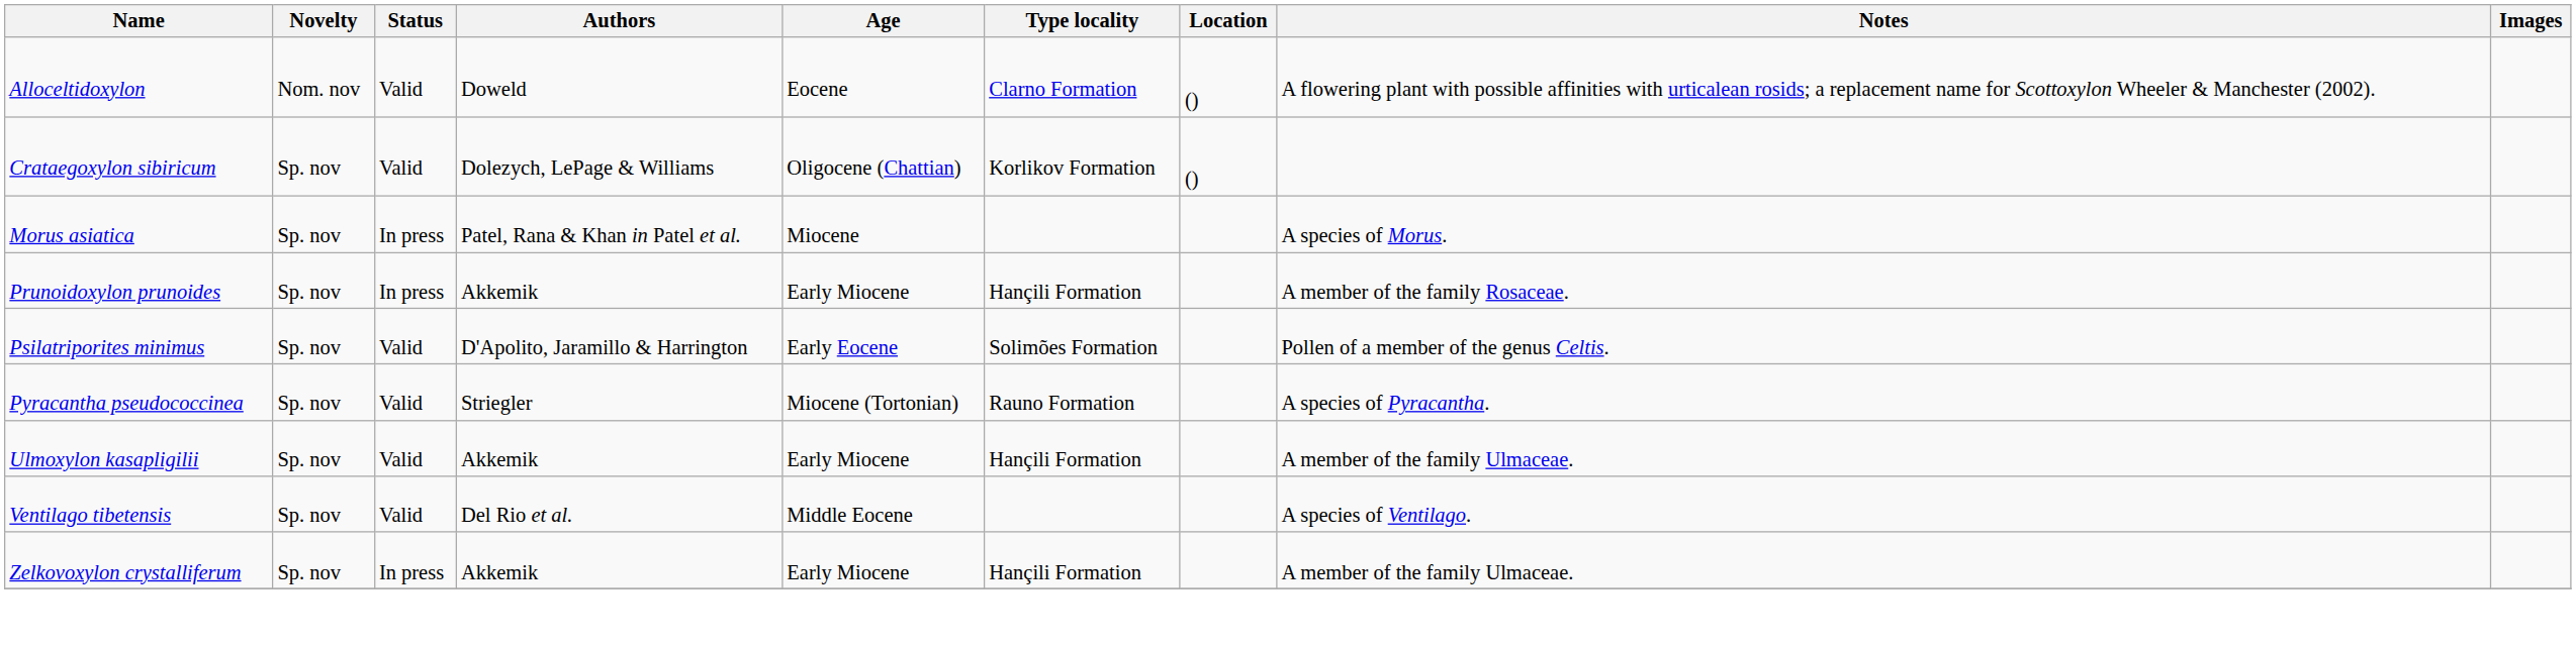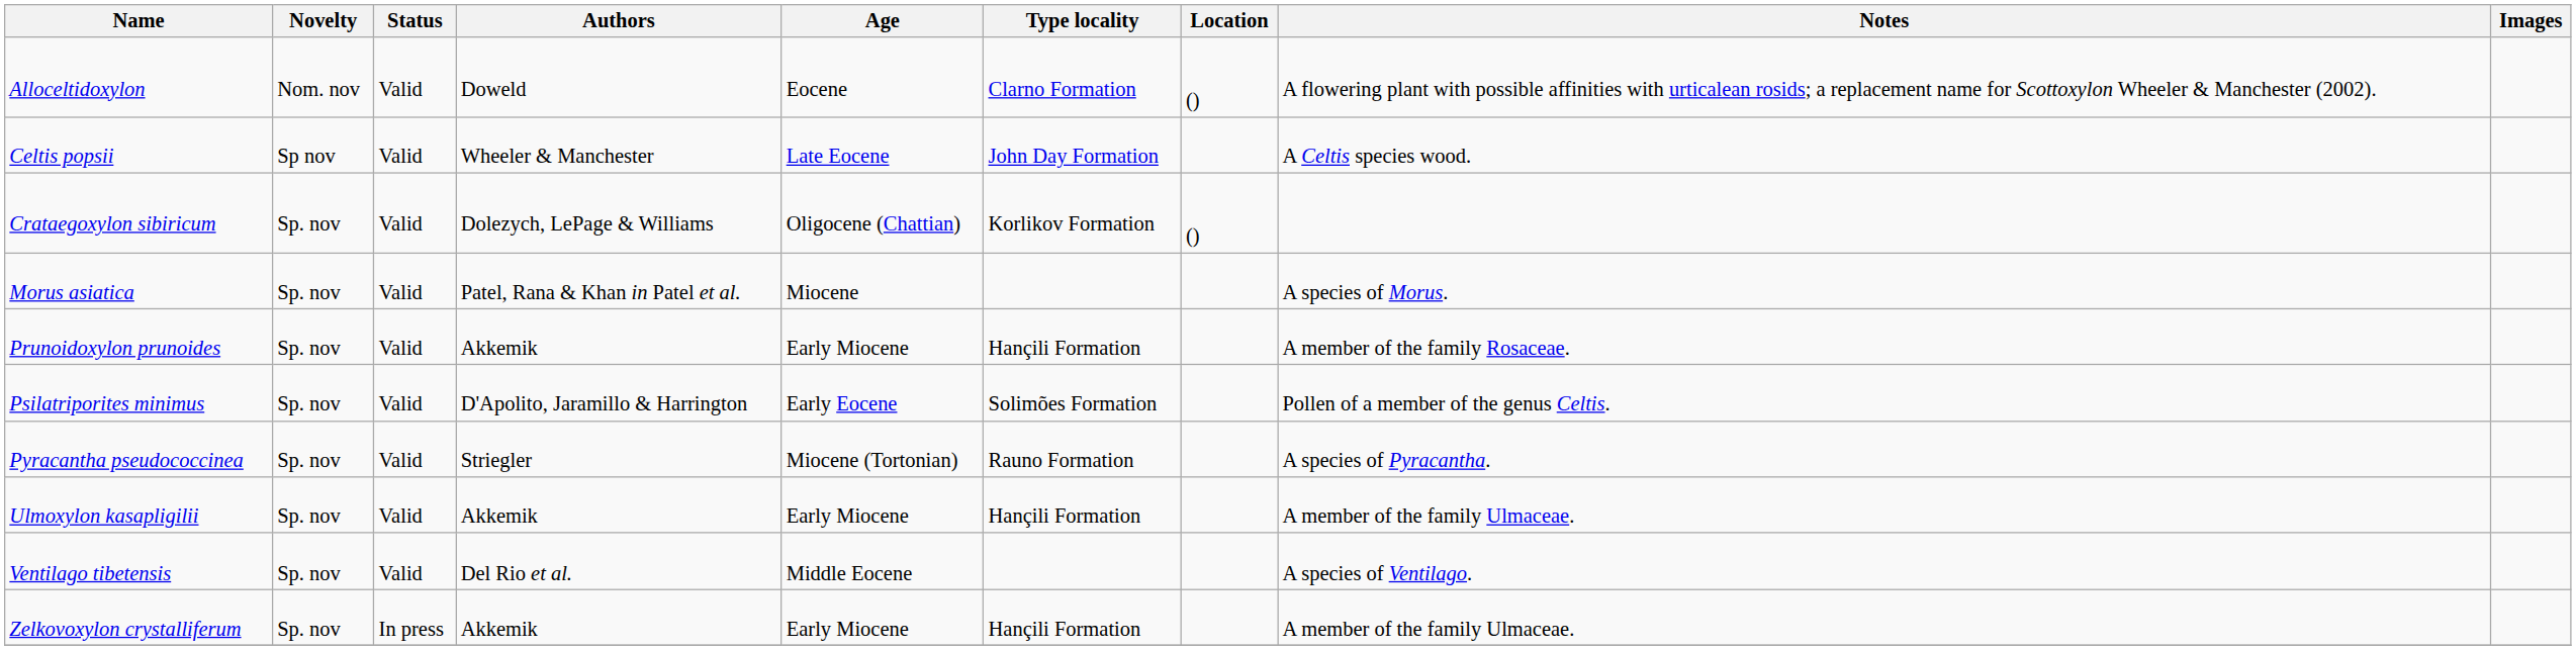 <table class="wikitable sortable" align="center" width="100%">
 <tr>
 <th>Name</th>
 <th>Novelty</th>
 <th>Status</th>
 <th>Authors</th>
 <th>Age</th>
 <th>Type locality</th>
 <th>Location</th>
 <th>Notes</th>
 <th>Images</th>
 </tr>
 <tr>
 <td><br><em><a href='#'>Alloceltidoxylon</a></em></td>
 <td><br>Nom. nov</td>
 <td><br>Valid</td>
 <td><br>Doweld</td>
 <td><br>Eocene</td>
 <td><br><a href='#'>Clarno Formation</a></td>
 <td><br><br>()</td>
 <td><br>A flowering plant with possible affinities with <a href='#'>urticalean rosids</a>; a replacement name for <em>Scottoxylon</em> Wheeler & Manchester (2002).</td>
 <td></td>
 </tr>
 <tr>
+<td><br><em><a href='#'>Celtis popsii</a></em></td>
+<td><br>Sp nov</td>
+<td><br>Valid</td>
+<td><br>Wheeler & Manchester</td>
+<td><br><a href='#'>Late Eocene</a></td>
+<td><br><a href='#'>John Day Formation</a></td>
+<td><br><br></td>
+<td><br>A <em><a href='#'>Celtis</a></em> species wood.</td>
+<td></td>
+</tr>
+<tr>
 <td><br><em><a href='#'>Crataegoxylon sibiricum</a></em></td>
 <td><br>Sp. nov</td>
 <td><br>Valid</td>
 <td><br>Dolezych, LePage & Williams</td>
 <td><br>Oligocene (<a href='#'>Chattian</a>)</td>
 <td><br>Korlikov Formation</td>
 <td><br><br>()</td>
 <td></td>
 <td></td>
 </tr>
 <tr>
 <td><br><em><a href='#'>Morus asiatica</a></em></td>
 <td><br>Sp. nov</td>
-<td><br>In press</td>
+<td><br>Valid</td>
 <td><br>Patel, Rana & Khan <em>in</em> Patel <em>et al.</em></td>
 <td><br>Miocene</td>
 <td></td>
 <td><br></td>
 <td><br>A species of <em><a href='#'>Morus</a></em>.</td>
 <td></td>
 </tr>
 <tr>
 <td><br><em><a href='#'>Prunoidoxylon prunoides</a></em></td>
 <td><br>Sp. nov</td>
-<td><br>In press</td>
+<td><br>Valid</td>
 <td><br>Akkemik</td>
 <td><br>Early Miocene</td>
 <td><br>Hançili Formation</td>
 <td><br></td>
 <td><br>A member of the family <a href='#'>Rosaceae</a>.</td>
 <td></td>
 </tr>
 <tr>
 <td><br><em><a href='#'>Psilatriporites minimus</a></em></td>
 <td><br>Sp. nov</td>
 <td><br>Valid</td>
 <td><br>D'Apolito, Jaramillo & Harrington</td>
 <td><br>Early <a href='#'>Eocene</a></td>
 <td><br>Solimões Formation</td>
 <td><br></td>
 <td><br>Pollen of a member of the genus <em><a href='#'>Celtis</a></em>.</td>
 <td></td>
 </tr>
 <tr>
 <td><br><em><a href='#'>Pyracantha pseudococcinea</a></em></td>
 <td><br>Sp. nov</td>
 <td><br>Valid</td>
 <td><br>Striegler</td>
 <td><br>Miocene (Tortonian)</td>
 <td><br>Rauno Formation</td>
 <td><br></td>
 <td><br>A species of <em><a href='#'>Pyracantha</a></em>.</td>
 <td></td>
 </tr>
 <tr>
 <td><br><em><a href='#'>Ulmoxylon kasapligilii</a></em></td>
 <td><br>Sp. nov</td>
 <td><br>Valid</td>
 <td><br>Akkemik</td>
 <td><br>Early Miocene</td>
 <td><br>Hançili Formation</td>
 <td><br></td>
 <td><br>A member of the family <a href='#'>Ulmaceae</a>.</td>
 <td></td>
 </tr>
 <tr>
 <td><br><em><a href='#'>Ventilago tibetensis</a></em></td>
 <td><br>Sp. nov</td>
 <td><br>Valid</td>
 <td><br>Del Rio <em>et al.</em></td>
 <td><br>Middle Eocene</td>
 <td></td>
 <td><br></td>
 <td><br>A species of <em><a href='#'>Ventilago</a></em>.</td>
 <td></td>
 </tr>
 <tr>
 <td><br><em><a href='#'>Zelkovoxylon crystalliferum</a></em></td>
 <td><br>Sp. nov</td>
 <td><br>In press</td>
 <td><br>Akkemik</td>
 <td><br>Early Miocene</td>
 <td><br>Hançili Formation</td>
 <td><br></td>
 <td><br>A member of the family Ulmaceae.</td>
 <td></td>
 </tr>
 <tr>
 </tr>
 </table>
